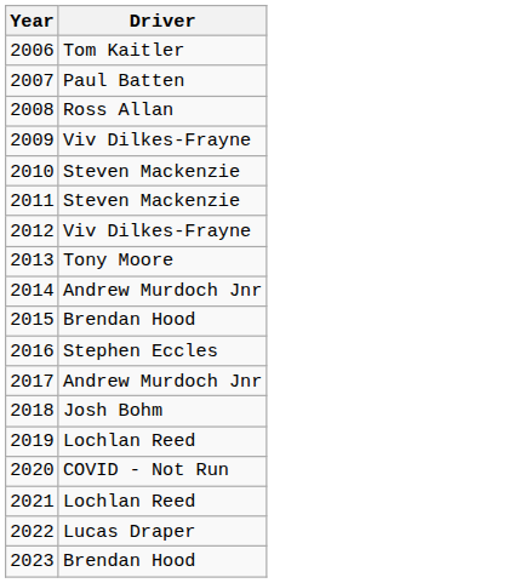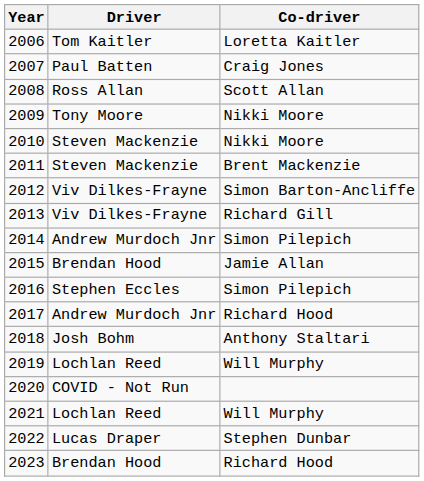 <table class="wikitable">
 <tr>
 <th>Year</th>
 <th>Driver</th>
+<th>Co-driver</th>
 </tr>
 <tr>
 <td>2006</td>
 <td>Tom Kaitler</td>
+<td>Loretta Kaitler</td>
 </tr>
 <tr>
 <td>2007</td>
 <td>Paul Batten</td>
+<td>Craig Jones</td>
 </tr>
 <tr>
 <td>2008</td>
 <td>Ross Allan</td>
+<td>Scott Allan</td>
 </tr>
 <tr>
 <td>2009</td>
-<td>Viv Dilkes-Frayne</td>
+<td>Tony Moore</td>
+<td>Nikki Moore</td>
 </tr>
 <tr>
 <td>2010</td>
 <td>Steven Mackenzie</td>
+<td>Nikki Moore</td>
 </tr>
 <tr>
 <td>2011</td>
 <td>Steven Mackenzie</td>
+<td>Brent Mackenzie</td>
 </tr>
 <tr>
 <td>2012</td>
 <td>Viv Dilkes-Frayne</td>
+<td>Simon Barton-Ancliffe</td>
 </tr>
 <tr>
 <td>2013</td>
-<td>Tony Moore</td>
+<td>Viv Dilkes-Frayne</td>
+<td>Richard Gill</td>
 </tr>
 <tr>
 <td>2014</td>
 <td>Andrew Murdoch Jnr</td>
+<td>Simon Pilepich</td>
 </tr>
 <tr>
 <td>2015</td>
 <td>Brendan Hood</td>
+<td>Jamie Allan</td>
 </tr>
 <tr>
 <td>2016</td>
 <td>Stephen Eccles</td>
+<td>Simon Pilepich</td>
 </tr>
 <tr>
 <td>2017</td>
 <td>Andrew Murdoch Jnr</td>
+<td>Richard Hood</td>
 </tr>
 <tr>
 <td>2018</td>
 <td>Josh Bohm</td>
+<td>Anthony Staltari</td>
 </tr>
 <tr>
 <td>2019</td>
 <td>Lochlan Reed</td>
+<td>Will Murphy</td>
 </tr>
 <tr>
 <td>2020</td>
 <td>COVID - Not Run</td>
+<td></td>
 </tr>
 <tr>
 <td>2021</td>
 <td>Lochlan Reed</td>
+<td>Will Murphy</td>
 </tr>
 <tr>
 <td>2022</td>
 <td>Lucas Draper</td>
+<td>Stephen Dunbar</td>
 </tr>
 <tr>
 <td>2023</td>
 <td>Brendan Hood</td>
+<td>Richard Hood</td>
 </tr>
 </table>
